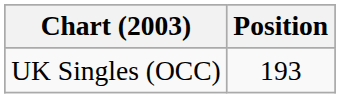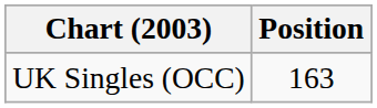 <table class="wikitable">
 <tr>
 <th>Chart (2003)</th>
 <th>Position</th>
 </tr>
 <tr>
 <td>UK Singles (OCC)</td>
-<td align="center">193</td>
+<td align="center">163</td>
 </tr>
 </table>
